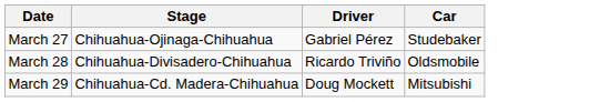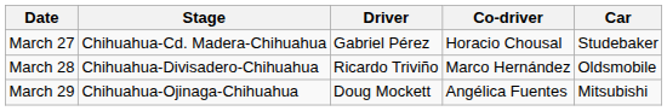 <table class="wikitable">
 <tr>
 <th>Date</th>
 <th>Stage</th>
 <th>Driver</th>
+<th>Co-driver</th>
 <th>Car</th>
 </tr>
 <tr>
 <td>March 27</td>
-<td>Chihuahua-Ojinaga-Chihuahua</td>
+<td>Chihuahua-Cd. Madera-Chihuahua</td>
 <td> Gabriel Pérez</td>
+<td> Horacio Chousal</td>
 <td>Studebaker</td>
 </tr>
 <tr>
 <td>March 28</td>
 <td>Chihuahua-Divisadero-Chihuahua</td>
 <td> Ricardo Triviño</td>
+<td> Marco Hernández</td>
 <td>Oldsmobile</td>
 </tr>
 <tr>
 <td>March 29</td>
-<td>Chihuahua-Cd. Madera-Chihuahua</td>
+<td>Chihuahua-Ojinaga-Chihuahua</td>
 <td> Doug Mockett</td>
+<td> Angélica Fuentes</td>
 <td>Mitsubishi</td>
 </tr>
 </table>
